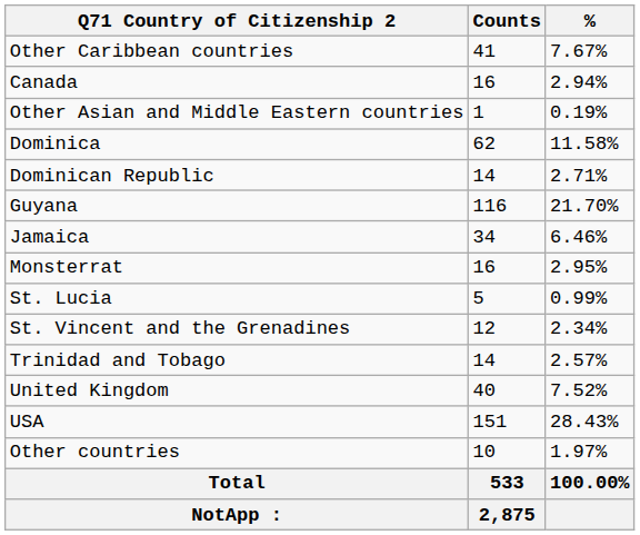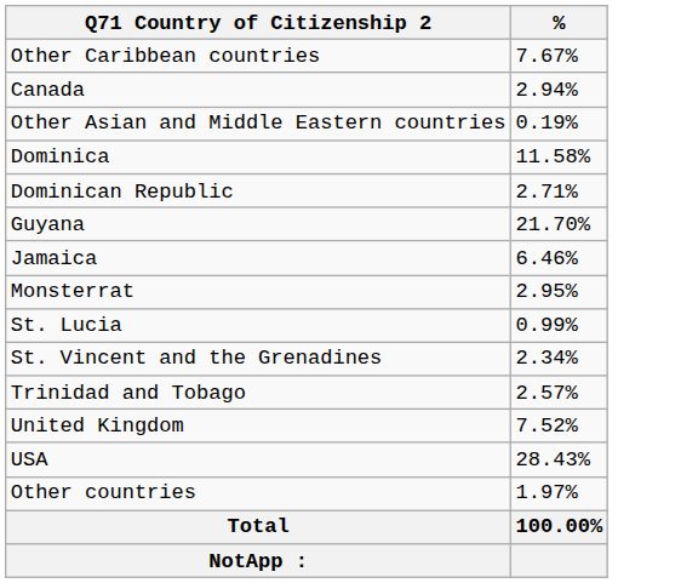 <table class="wikitable sortable">
 <tr>
 <th>Q71 Country of Citizenship 2</th>
-<th>Counts</th>
 <th>%</th>
 </tr>
 <tr>
 <td>Other Caribbean countries</td>
-<td>41</td>
 <td>7.67%</td>
 </tr>
 <tr>
 <td>Canada</td>
-<td>16</td>
 <td>2.94%</td>
 </tr>
 <tr>
 <td>Other Asian and Middle Eastern countries</td>
-<td>1</td>
 <td>0.19%</td>
 </tr>
 <tr>
 <td>Dominica</td>
-<td>62</td>
 <td>11.58%</td>
 </tr>
 <tr>
 <td>Dominican Republic</td>
-<td>14</td>
 <td>2.71%</td>
 </tr>
 <tr>
 <td>Guyana</td>
-<td>116</td>
 <td>21.70%</td>
 </tr>
 <tr>
 <td>Jamaica</td>
-<td>34</td>
 <td>6.46%</td>
 </tr>
 <tr>
 <td>Monsterrat</td>
-<td>16</td>
 <td>2.95%</td>
 </tr>
 <tr>
 <td>St. Lucia</td>
-<td>5</td>
 <td>0.99%</td>
 </tr>
 <tr>
 <td>St. Vincent and the Grenadines</td>
-<td>12</td>
 <td>2.34%</td>
 </tr>
 <tr>
 <td>Trinidad and Tobago</td>
-<td>14</td>
 <td>2.57%</td>
 </tr>
 <tr>
 <td>United Kingdom</td>
-<td>40</td>
 <td>7.52%</td>
 </tr>
 <tr>
 <td>USA</td>
-<td>151</td>
 <td>28.43%</td>
 </tr>
 <tr>
 <td>Other countries</td>
-<td>10</td>
 <td>1.97%</td>
 </tr>
 <tr>
 <th>Total</th>
-<th>533</th>
 <th>100.00%</th>
 </tr>
 <tr>
 <th>NotApp :</th>
-<th>2,875</th>
 <th></th>
 </tr>
 </table>
